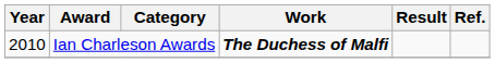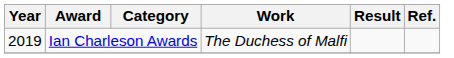 <table class="wikitable plainrowheaders">
 <tr>
 <th>Year</th>
 <th>Award</th>
 <th>Category</th>
 <th>Work</th>
 <th>Result</th>
 <th>Ref.</th>
 </tr>
 <tr>
-<td>2010</td>
+<td>2019</td>
 <td colspan="2"><a href='#'>Ian Charleson Awards</a></td>
-<td><strong><em>The Duchess of Malfi</em></strong></td>
+<td><em>The Duchess of Malfi</em></td>
 <td></td>
 <td></td>
 </tr>
 <tr>
 </tr>
 </table>
